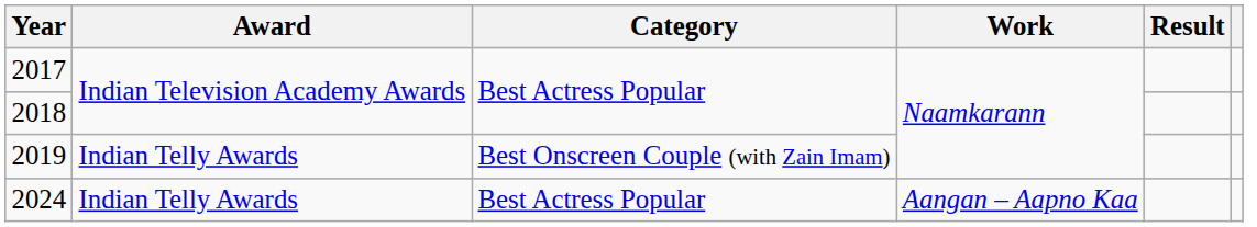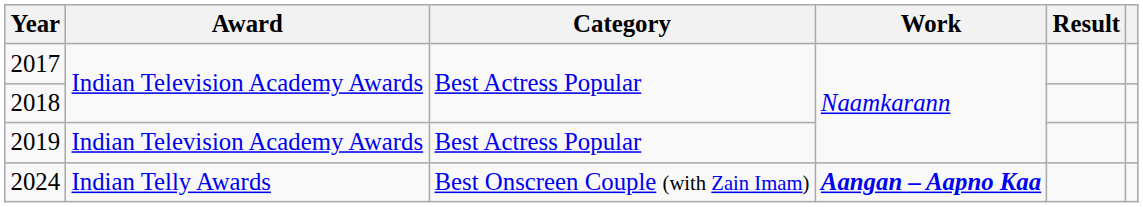 <table class="wikitable">
 <tr>
 <th>Year</th>
 <th>Award</th>
 <th>Category</th>
 <th>Work</th>
 <th>Result</th>
 <th></th>
 </tr>
 <tr>
 <td>2017</td>
 <td rowspan=2><a href='#'>Indian Television Academy Awards</a></td>
 <td rowspan=2><a href='#'>Best Actress Popular</a></td>
 <td rowspan=3><em><a href='#'>Naamkarann</a></em></td>
 <td></td>
 <td></td>
 </tr>
 <tr>
 <td>2018</td>
 <td></td>
 <td></td>
 </tr>
 <tr>
 <td>2019</td>
-<td><a href='#'>Indian Telly Awards</a></td>
-<td><a href='#'>Best Onscreen Couple</a> <small>(with <a href='#'>Zain Imam</a>)</small></td>
+<td><a href='#'>Indian Television Academy Awards</a></td>
+<td><a href='#'>Best Actress Popular</a></td>
 <td></td>
 <td></td>
 </tr>
 <tr>
 <td>2024</td>
 <td><a href='#'>Indian Telly Awards</a></td>
-<td><a href='#'>Best Actress Popular</a></td>
-<td><em><a href='#'>Aangan – Aapno Kaa</a></em></td>
+<td><a href='#'>Best Onscreen Couple</a> <small>(with <a href='#'>Zain Imam</a>)</small></td>
+<td><strong><em><a href='#'>Aangan – Aapno Kaa</a></em></strong></td>
 <td></td>
 <td></td>
 </tr>
 </table>
